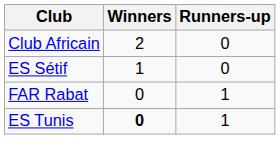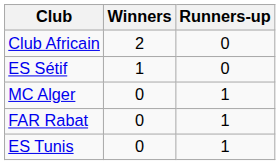 <table class="wikitable sortable">
 <tr>
 <th>Club</th>
 <th>Winners</th>
 <th>Runners-up</th>
 </tr>
 <tr>
 <td> <a href='#'>Club Africain</a></td>
 <td align=center>2</td>
 <td align=center>0</td>
 </tr>
 <tr>
 <td> <a href='#'>ES Sétif</a></td>
 <td align=center>1</td>
 <td align=center>0</td>
 </tr>
 <tr>
+<td> <a href='#'>MC Alger</a></td>
+<td align=center>0</td>
+<td align=center>1</td>
+</tr>
+<tr>
 <td> <a href='#'>FAR Rabat</a></td>
 <td align=center>0</td>
 <td align=center>1</td>
 </tr>
 <tr>
 <td> <a href='#'>ES Tunis</a></td>
-<td align=center><strong>0</strong></td>
+<td align=center>0</td>
 <td align=center>1</td>
 </tr>
 </table>
